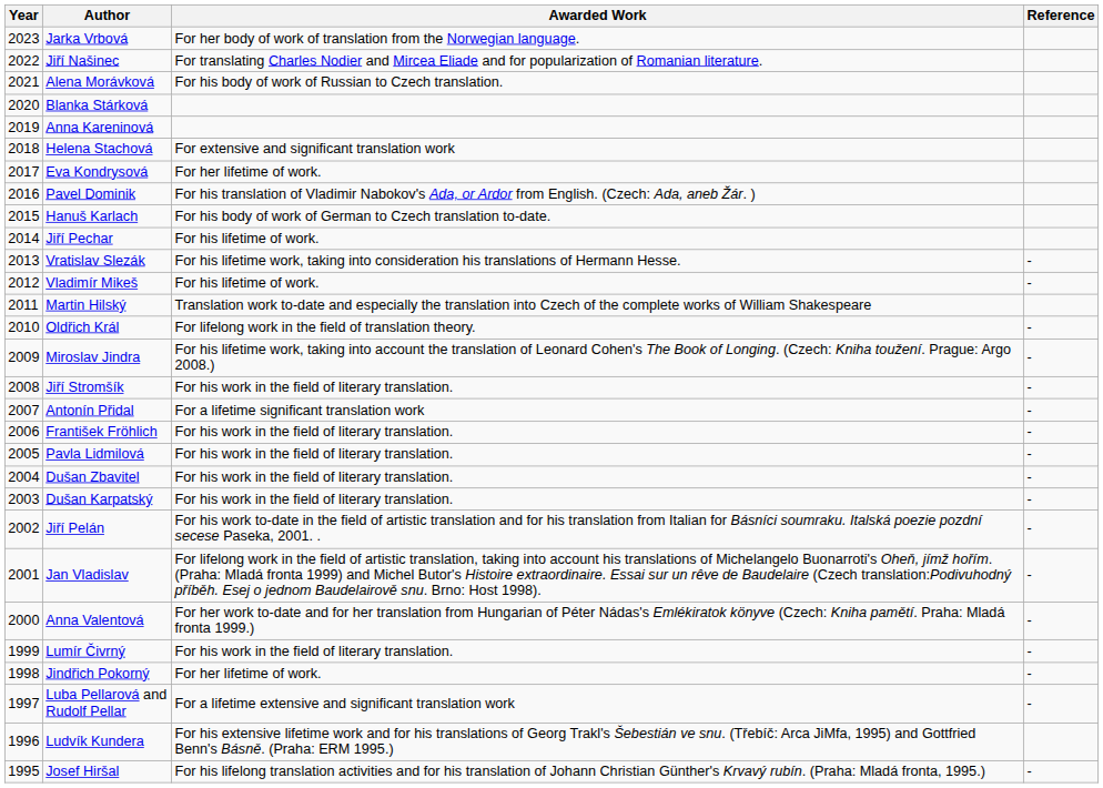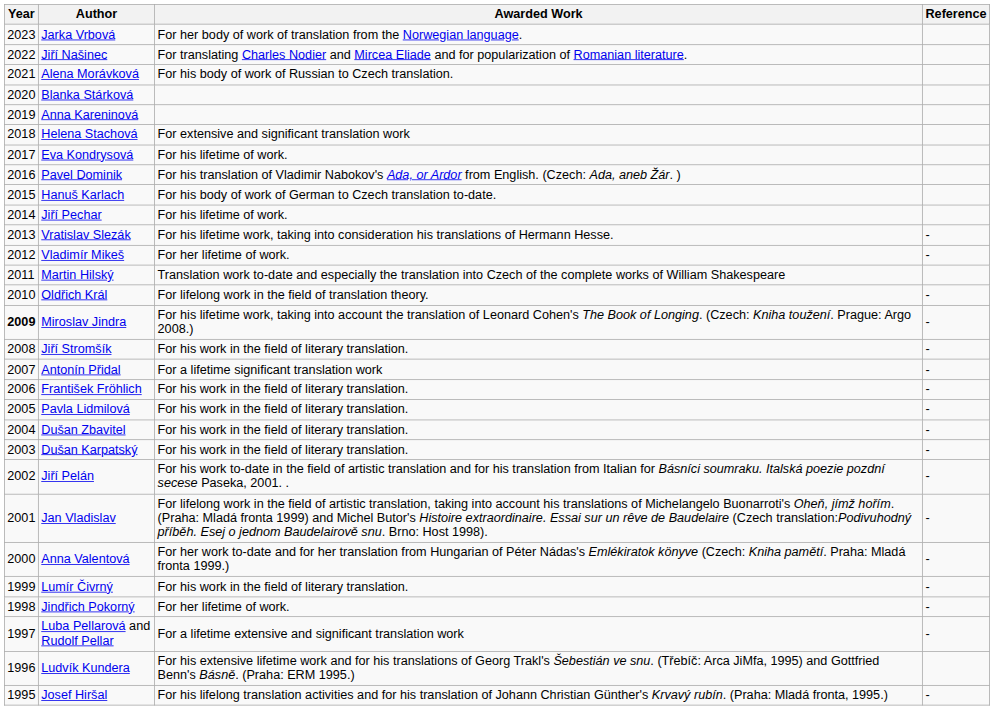 <table class="wikitable">
 <tr>
 <th>Year</th>
 <th>Author</th>
 <th>Awarded Work</th>
 <th>Reference</th>
 </tr>
 <tr>
 <td>2023</td>
 <td><a href='#'>Jarka Vrbová</a></td>
 <td>For her body of work of translation from the <a href='#'>Norwegian language</a>.</td>
 </tr>
 <tr>
 <td>2022</td>
 <td><a href='#'>Jiří Našinec</a></td>
 <td>For translating <a href='#'>Charles Nodier</a> and <a href='#'>Mircea Eliade</a> and for popularization of <a href='#'>Romanian literature</a>.</td>
 <td></td>
 </tr>
 <tr>
 <td>2021</td>
 <td><a href='#'>Alena Morávková</a></td>
 <td>For his body of work of Russian to Czech translation.</td>
 <td></td>
 </tr>
 <tr>
 <td>2020</td>
 <td><a href='#'>Blanka Stárková</a></td>
 <td></td>
 <td></td>
 </tr>
 <tr>
 <td>2019</td>
 <td><a href='#'>Anna Kareninová</a></td>
 <td></td>
 <td></td>
 </tr>
 <tr>
 <td>2018</td>
 <td><a href='#'>Helena Stachová</a></td>
 <td>For extensive and significant translation work</td>
 <td></td>
 </tr>
 <tr>
 <td>2017</td>
 <td><a href='#'>Eva Kondrysová</a></td>
-<td>For her lifetime of work.</td>
+<td>For his lifetime of work.</td>
 <td></td>
 </tr>
 <tr>
 <td>2016</td>
 <td><a href='#'>Pavel Dominik</a></td>
 <td>For his translation of Vladimir Nabokov's <em><a href='#'>Ada, or Ardor</a></em> from English. (Czech: <em>Ada, aneb Žár</em>. )</td>
 <td></td>
 </tr>
 <tr>
 <td>2015</td>
 <td><a href='#'>Hanuš Karlach</a></td>
 <td>For his body of work of German to Czech translation to-date.</td>
 <td></td>
 </tr>
 <tr>
 <td>2014</td>
 <td><a href='#'>Jiří Pechar</a></td>
 <td>For his lifetime of work.</td>
 <td></td>
 </tr>
 <tr>
 <td>2013</td>
 <td><a href='#'>Vratislav Slezák</a></td>
 <td>For his lifetime work, taking into consideration his translations of Hermann Hesse.</td>
 <td>-</td>
 </tr>
 <tr>
 <td>2012</td>
 <td><a href='#'>Vladimír Mikeš</a></td>
-<td>For his lifetime of work.</td>
+<td>For her lifetime of work.</td>
 <td>-</td>
 </tr>
 <tr>
 <td>2011</td>
 <td><a href='#'>Martin Hilský</a></td>
 <td>Translation work to-date and especially the translation into Czech of the complete works of William Shakespeare</td>
 <td></td>
 </tr>
 <tr>
 <td>2010</td>
 <td><a href='#'>Oldřich Král</a></td>
 <td>For lifelong work in the field of translation theory.</td>
 <td>-</td>
 </tr>
 <tr>
-<td>2009</td>
+<td><strong>2009</strong></td>
 <td><a href='#'>Miroslav Jindra</a></td>
 <td>For his lifetime work, taking into account the translation of Leonard Cohen's <em>The Book of Longing</em>. (Czech: <em>Kniha toužení</em>. Prague: Argo 2008.)</td>
 <td>-</td>
 </tr>
 <tr>
 <td>2008</td>
 <td><a href='#'>Jiří Stromšík</a></td>
 <td>For his work in the field of literary translation.</td>
 <td>-</td>
 </tr>
 <tr>
 <td>2007</td>
 <td><a href='#'>Antonín Přidal</a></td>
 <td>For a lifetime significant translation work</td>
 <td>-</td>
 </tr>
 <tr>
 <td>2006</td>
 <td><a href='#'>František Fröhlich</a></td>
 <td>For his work in the field of literary translation.</td>
 <td>-</td>
 </tr>
 <tr>
 <td>2005</td>
 <td><a href='#'>Pavla Lidmilová</a></td>
 <td>For his work in the field of literary translation.</td>
 <td>-</td>
 </tr>
 <tr>
 <td>2004</td>
 <td><a href='#'>Dušan Zbavitel</a></td>
 <td>For his work in the field of literary translation.</td>
 <td>-</td>
 </tr>
 <tr>
 <td>2003</td>
 <td><a href='#'>Dušan Karpatský</a></td>
 <td>For his work in the field of literary translation.</td>
 <td>-</td>
 </tr>
 <tr>
 <td>2002</td>
 <td><a href='#'>Jiří Pelán</a></td>
 <td>For his work to-date in the field of artistic translation and for his translation from Italian for  <em>Básníci soumraku. Italská poezie pozdní secese</em> Paseka, 2001. .</td>
 <td>-</td>
 </tr>
 <tr>
 <td>2001</td>
 <td><a href='#'>Jan Vladislav</a></td>
 <td>For lifelong work in the field of artistic translation, taking into account his translations of Michelangelo Buonarroti's <em>Oheň, jímž hořím</em>. (Praha: Mladá fronta 1999) and Michel Butor's  <em>Histoire extraordinaire. Essai sur un rêve de Baudelaire</em>  (Czech translation:<em>Podivuhodný příběh. Esej o jednom Baudelairově snu</em>. Brno: Host 1998).</td>
 <td>-</td>
 </tr>
 <tr>
 <td>2000</td>
 <td><a href='#'>Anna Valentová</a></td>
 <td>For her work to-date and for her translation from Hungarian of Péter Nádas's  <em>Emlékiratok könyve</em> (Czech: <em>Kniha pamětí</em>. Praha: Mladá fronta 1999.)</td>
 <td>-</td>
 </tr>
 <tr>
 <td>1999</td>
 <td><a href='#'>Lumír Čivrný</a></td>
 <td>For his work in the field of literary translation.</td>
 <td>-</td>
 </tr>
 <tr>
 <td>1998</td>
 <td><a href='#'>Jindřich Pokorný</a></td>
 <td>For her lifetime of work.</td>
 <td>-</td>
 </tr>
 <tr>
 <td>1997</td>
 <td><a href='#'>Luba Pellarová</a> and <a href='#'>Rudolf Pellar</a></td>
 <td>For a lifetime extensive and significant translation work</td>
 <td>-</td>
 </tr>
 <tr>
 <td>1996</td>
 <td><a href='#'>Ludvík Kundera</a></td>
 <td>For his extensive lifetime work and for his translations of Georg Trakl's <em>Šebestián ve snu</em>. (Třebíč: Arca JiMfa, 1995) and Gottfried Benn's <em>Básně</em>. (Praha: ERM 1995.)</td>
 <td></td>
 </tr>
 <tr>
 <td>1995</td>
 <td><a href='#'>Josef Hiršal</a></td>
 <td>For his lifelong translation activities and for his translation of Johann Christian Günther's <em>Krvavý rubín</em>. (Praha: Mladá fronta, 1995.)</td>
 <td>-</td>
 </tr>
 </table>
